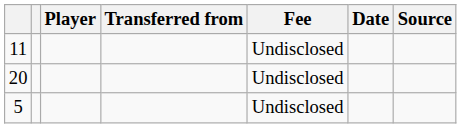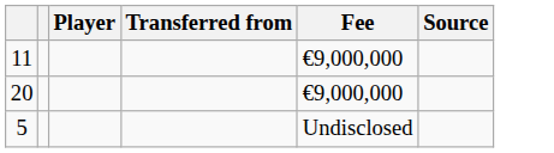 <table class="wikitable plainrowheaders sortable">
 <tr>
 <th></th>
 <th></th>
 <th scope=col>Player</th>
 <th>Transferred from</th>
 <th scope=col; style="width: 65px;">Fee</th>
-<th scope=col>Date</th>
 <th scope=col>Source</th>
 </tr>
 <tr>
 <td align=center>11</td>
 <td align=center></td>
 <td></td>
 <td></td>
-<td>Undisclosed</td>
-<td></td>
+<td>€9,000,000</td>
 <td></td>
 </tr>
 <tr>
 <td align=center>20</td>
 <td align=center></td>
 <td></td>
 <td></td>
-<td>Undisclosed</td>
-<td></td>
+<td>€9,000,000</td>
 <td></td>
 </tr>
 <tr>
 <td align=center>5</td>
 <td align=center></td>
 <td></td>
 <td></td>
 <td>Undisclosed</td>
 <td></td>
-<td></td>
 </tr>
 </table>
